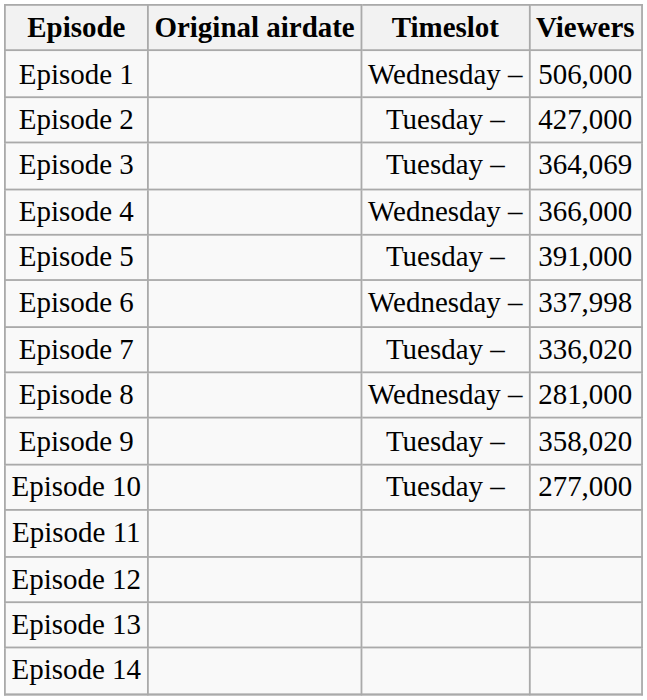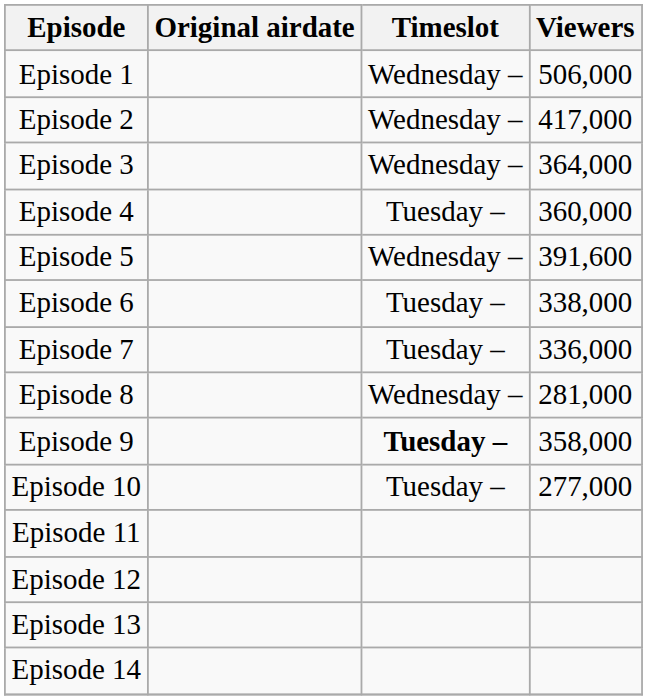 <table class="wikitable" style="text-align:center;">
 <tr>
 <th>Episode</th>
 <th>Original airdate</th>
 <th class="unsortable">Timeslot</th>
 <th>Viewers</th>
 </tr>
 <tr>
 <td>Episode 1</td>
 <td></td>
 <td>Wednesday –</td>
 <td>506,000</td>
 </tr>
 <tr>
 <td>Episode 2</td>
 <td></td>
-<td>Tuesday –</td>
-<td>427,000</td>
+<td>Wednesday –</td>
+<td>417,000</td>
 </tr>
 <tr>
 <td>Episode 3</td>
 <td></td>
-<td>Tuesday –</td>
-<td>364,069</td>
+<td>Wednesday –</td>
+<td>364,000</td>
 </tr>
 <tr>
 <td>Episode 4</td>
 <td></td>
-<td>Wednesday –</td>
-<td>366,000</td>
+<td>Tuesday –</td>
+<td>360,000</td>
 </tr>
 <tr>
 <td>Episode 5</td>
 <td></td>
-<td>Tuesday –</td>
-<td>391,000</td>
+<td>Wednesday –</td>
+<td>391,600</td>
 </tr>
 <tr>
 <td>Episode 6</td>
 <td></td>
-<td>Wednesday –</td>
-<td>337,998</td>
+<td>Tuesday –</td>
+<td>338,000</td>
 </tr>
 <tr>
 <td>Episode 7</td>
 <td></td>
 <td>Tuesday –</td>
-<td>336,020</td>
+<td>336,000</td>
 </tr>
 <tr>
 <td>Episode 8</td>
 <td></td>
 <td>Wednesday –</td>
 <td>281,000</td>
 </tr>
 <tr>
 <td>Episode 9</td>
 <td></td>
-<td>Tuesday –</td>
-<td>358,020</td>
+<td><strong>Tuesday –</strong></td>
+<td>358,000</td>
 </tr>
 <tr>
 <td>Episode 10</td>
 <td></td>
 <td>Tuesday –</td>
 <td>277,000</td>
 </tr>
 <tr>
 <td>Episode 11</td>
 <td></td>
 <td></td>
 <td></td>
 </tr>
 <tr>
 <td>Episode 12</td>
 <td></td>
 <td></td>
 <td></td>
 </tr>
 <tr>
 <td>Episode 13</td>
 <td></td>
 <td></td>
 <td></td>
 </tr>
 <tr>
 <td>Episode 14</td>
 <td></td>
 <td></td>
 <td></td>
 </tr>
 <tr>
 </tr>
 </table>
